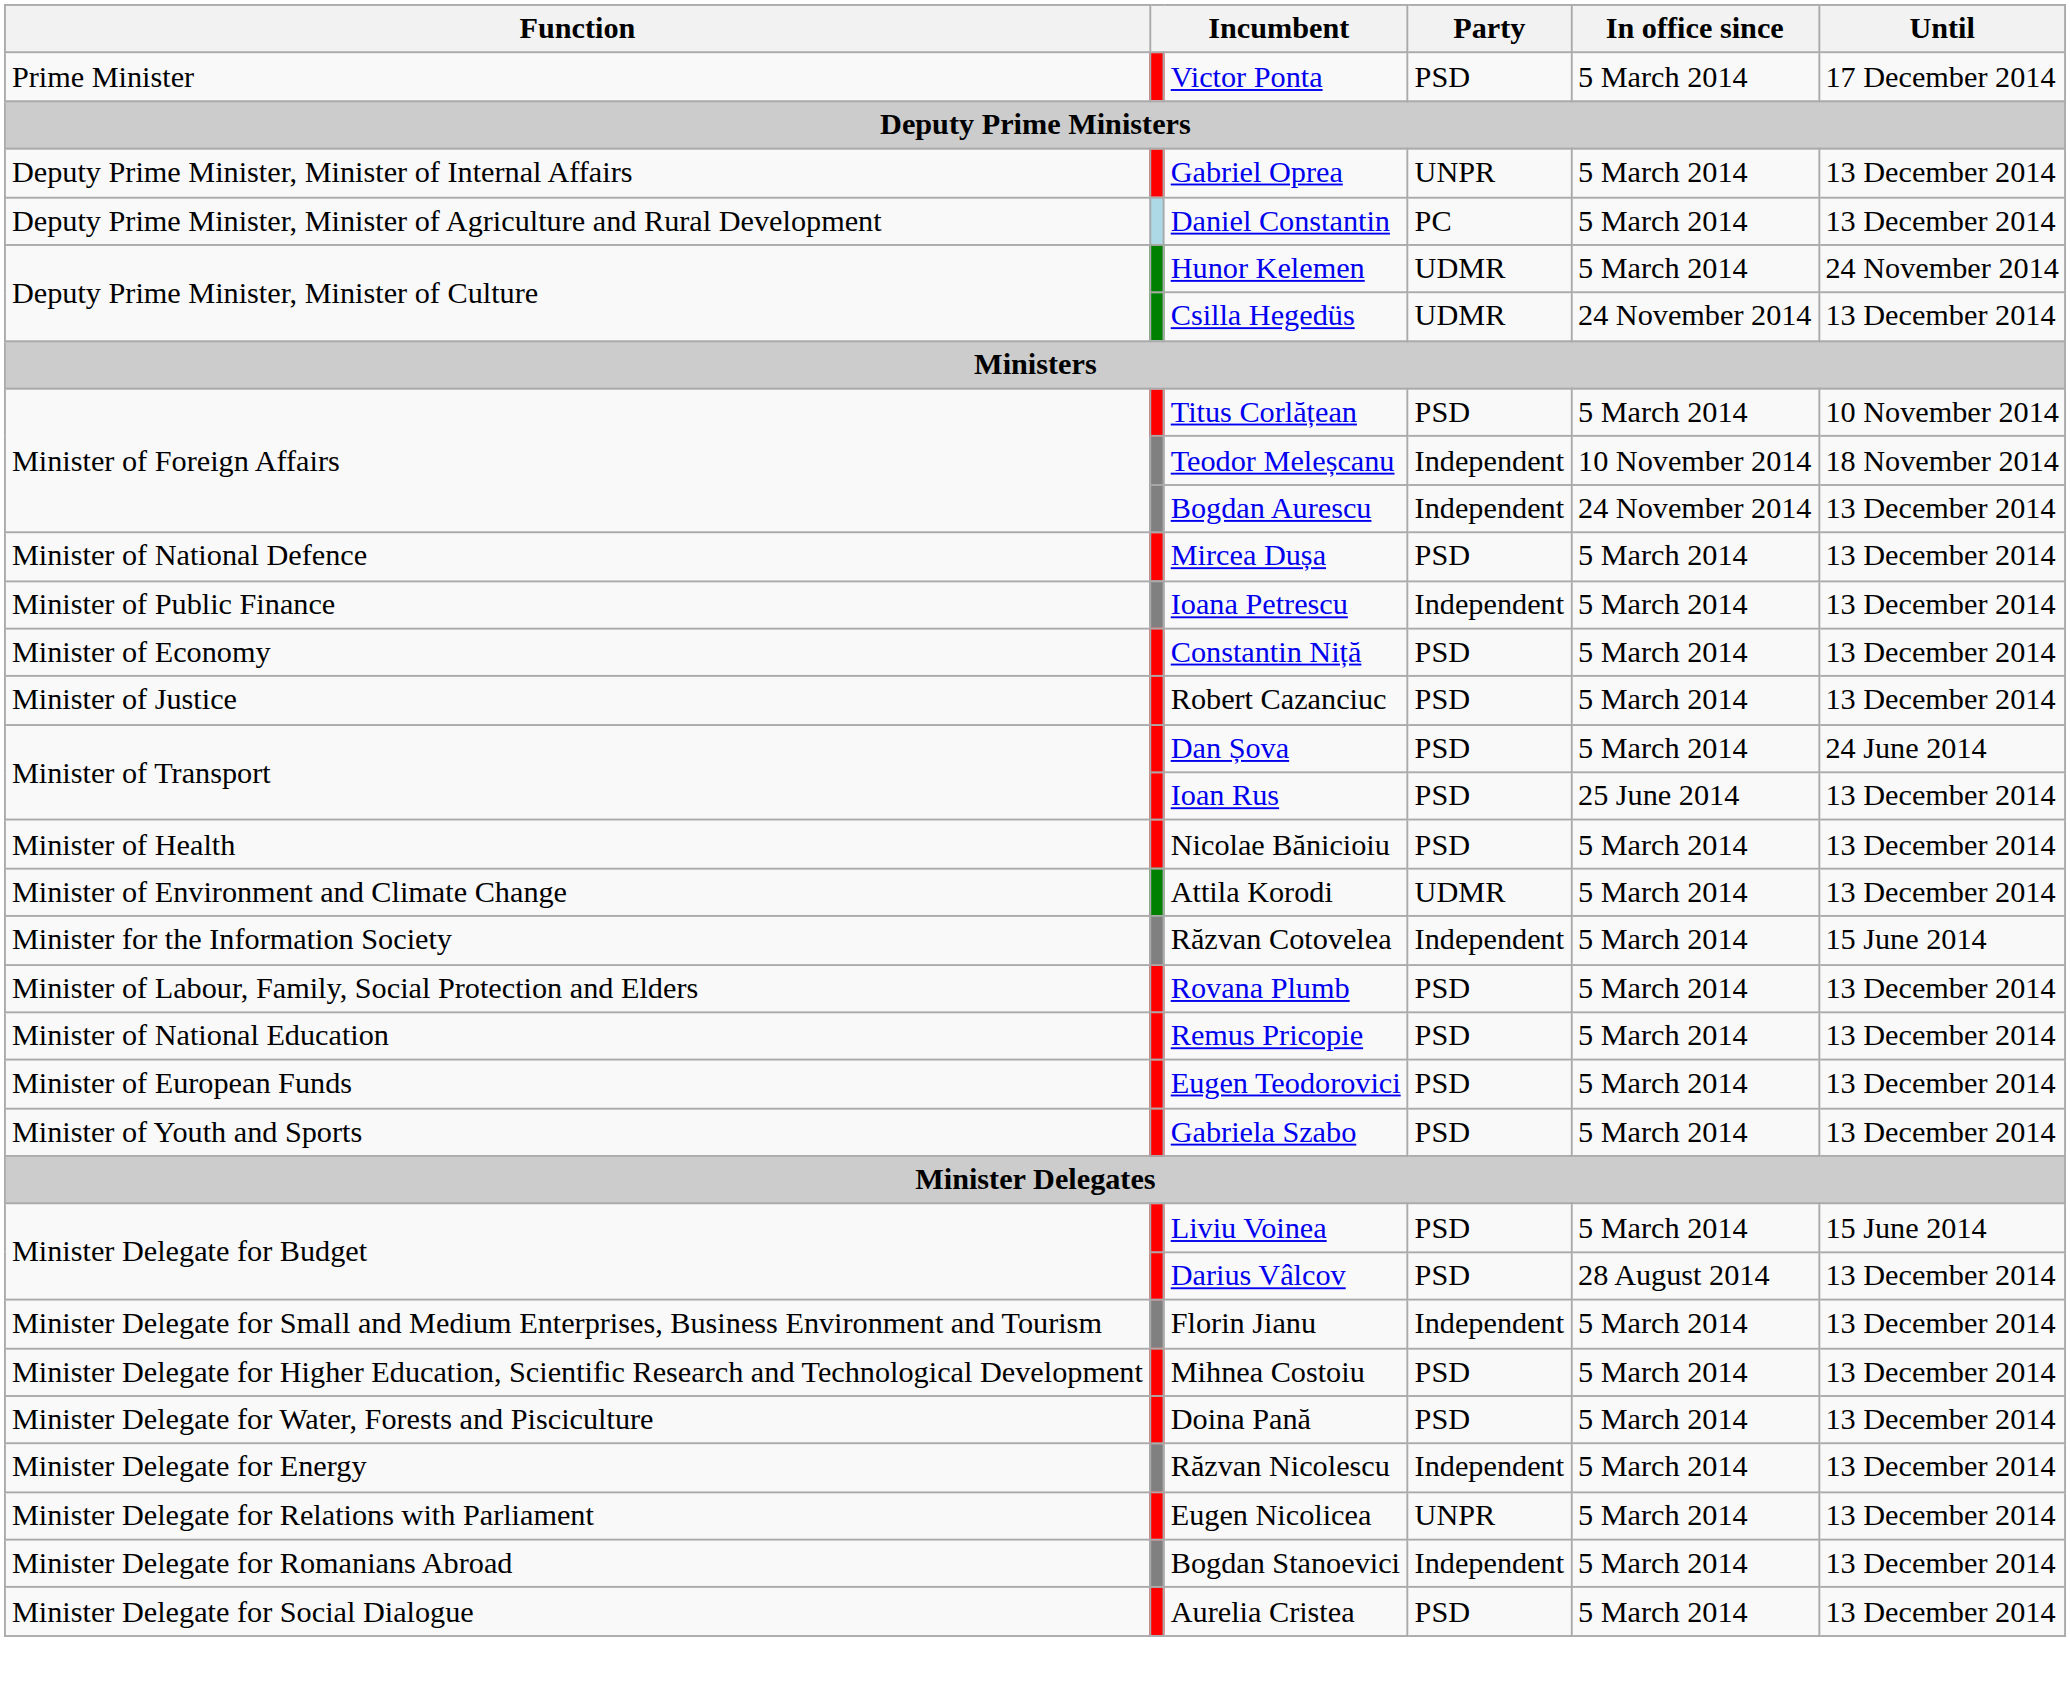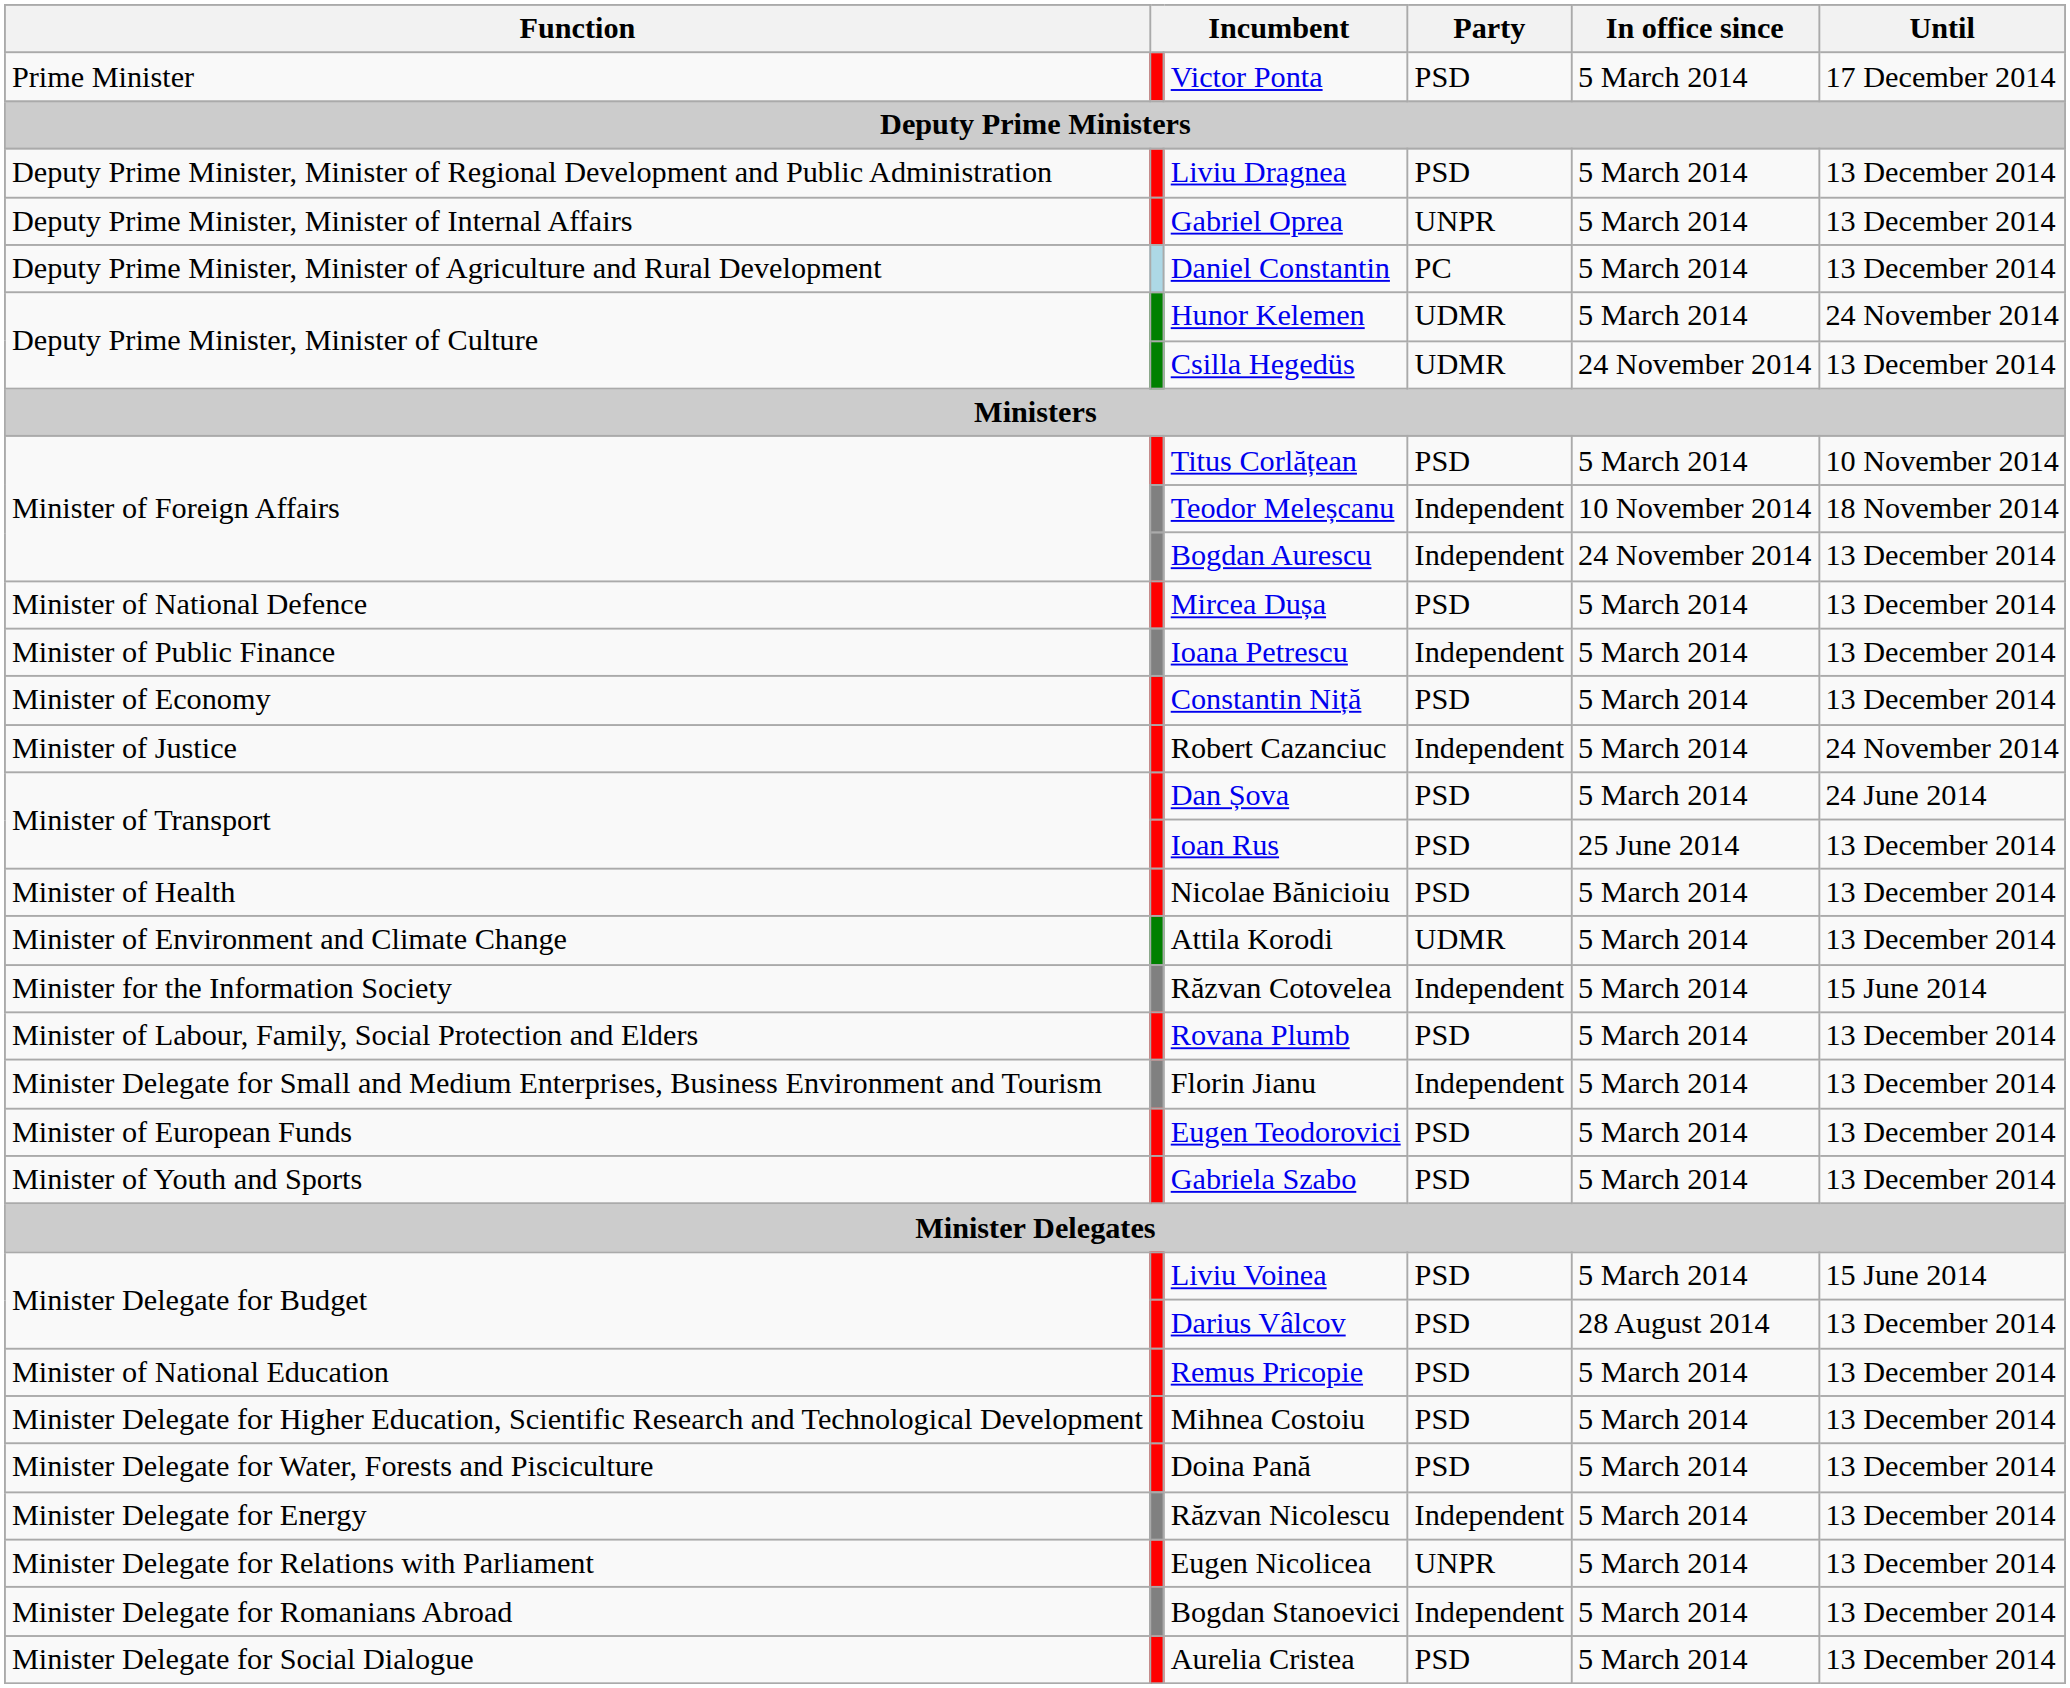 <table class="wikitable">
 <tr>
 <th>Function</th>
 <th colspan="2">Incumbent</th>
 <th>Party</th>
 <th>In office since</th>
 <th>Until</th>
 </tr>
 <tr>
 <td>Prime Minister</td>
 <th style="background-color: red"></th>
 <td><a href='#'>Victor Ponta</a></td>
 <td>PSD</td>
 <td>5 March 2014</td>
 <td>17 December 2014</td>
 </tr>
 <tr>
 <td colspan=6 bgcolor=#CCCCCC align=center><strong>Deputy Prime Ministers</strong></td>
+</tr>
+<tr>
+<td>Deputy Prime Minister, Minister of Regional Development and Public Administration</td>
+<th style="background-color: red"></th>
+<td><a href='#'>Liviu Dragnea</a></td>
+<td>PSD</td>
+<td>5 March 2014</td>
+<td>13 December 2014</td>
 </tr>
 <tr>
 <td>Deputy Prime Minister, Minister of Internal Affairs</td>
 <th style="background-color: red"></th>
 <td><a href='#'>Gabriel Oprea</a></td>
 <td>UNPR</td>
 <td>5 March 2014</td>
 <td>13 December 2014</td>
 </tr>
 <tr>
 <td>Deputy Prime Minister, Minister of Agriculture and Rural Development</td>
 <th style="background-color: lightblue"></th>
 <td><a href='#'>Daniel Constantin</a></td>
 <td>PC</td>
 <td>5 March 2014</td>
 <td>13 December 2014</td>
 </tr>
 <tr>
 <td rowspan=2>Deputy Prime Minister, Minister of Culture</td>
 <th style="background-color: green"></th>
 <td><a href='#'>Hunor Kelemen</a></td>
 <td>UDMR</td>
 <td>5 March 2014</td>
 <td>24 November 2014</td>
 </tr>
 <tr>
 <th style="background-color: green"></th>
 <td><a href='#'>Csilla Hegedüs</a></td>
 <td>UDMR</td>
 <td>24 November 2014</td>
 <td>13 December 2014</td>
 </tr>
 <tr>
 <td colspan=6 bgcolor=#CCCCCC align=center><strong>Ministers</strong></td>
 </tr>
 <tr>
 <td rowspan="3">Minister of Foreign Affairs</td>
 <th style="background-color: red"></th>
 <td><a href='#'>Titus Corlățean</a></td>
 <td>PSD</td>
 <td>5 March 2014</td>
 <td>10 November 2014</td>
 </tr>
 <tr>
 <th style="background-color: gray"></th>
 <td><a href='#'>Teodor Meleșcanu</a></td>
 <td>Independent</td>
 <td>10 November 2014</td>
 <td>18 November 2014</td>
 </tr>
 <tr>
 <th style="background-color: gray"></th>
 <td><a href='#'>Bogdan Aurescu</a></td>
 <td>Independent</td>
 <td>24 November 2014</td>
 <td>13 December 2014</td>
 </tr>
 <tr>
 <td>Minister of National Defence</td>
 <th style="background-color: red"></th>
 <td><a href='#'>Mircea Dușa</a></td>
 <td>PSD</td>
 <td>5 March 2014</td>
 <td>13 December 2014</td>
 </tr>
 <tr>
 <td>Minister of Public Finance</td>
 <th style="background-color: gray"></th>
 <td><a href='#'>Ioana Petrescu</a></td>
 <td>Independent</td>
 <td>5 March 2014</td>
 <td>13 December 2014</td>
 </tr>
 <tr>
 <td>Minister of Economy</td>
 <th style="background-color: red"></th>
 <td><a href='#'>Constantin Niță</a></td>
 <td>PSD</td>
 <td>5 March 2014</td>
 <td>13 December 2014</td>
 </tr>
 <tr>
 <td>Minister of Justice</td>
 <th style="background-color: red"></th>
 <td>Robert Cazanciuc</td>
-<td>PSD</td>
+<td>Independent</td>
 <td>5 March 2014</td>
-<td>13 December 2014</td>
+<td>24 November 2014</td>
 </tr>
 <tr>
 <td rowspan="2">Minister of Transport</td>
 <th style="background-color: red"></th>
 <td><a href='#'>Dan Șova</a></td>
 <td>PSD</td>
 <td>5 March 2014</td>
 <td>24 June 2014</td>
 </tr>
 <tr>
 <th style="background-color: red"></th>
 <td><a href='#'>Ioan Rus</a></td>
 <td>PSD</td>
 <td>25 June 2014</td>
 <td>13 December 2014</td>
 </tr>
 <tr>
 <td>Minister of Health</td>
 <th style="background-color: red"></th>
 <td>Nicolae Bănicioiu</td>
 <td>PSD</td>
 <td>5 March 2014</td>
 <td>13 December 2014</td>
 </tr>
 <tr>
 <td>Minister of Environment and Climate Change</td>
 <th style="background-color: green"></th>
 <td>Attila Korodi</td>
 <td>UDMR</td>
 <td>5 March 2014</td>
 <td>13 December 2014</td>
 </tr>
 <tr>
 <td>Minister for the Information Society</td>
 <th style="background-color: gray"></th>
 <td>Răzvan Cotovelea</td>
 <td>Independent</td>
 <td>5 March 2014</td>
 <td>15 June 2014</td>
 </tr>
 <tr>
 <td>Minister of Labour, Family, Social Protection and Elders</td>
 <th style="background-color: red"></th>
 <td><a href='#'>Rovana Plumb</a></td>
 <td>PSD</td>
 <td>5 March 2014</td>
 <td>13 December 2014</td>
 </tr>
 <tr>
-<td>Minister of National Education</td>
-<th style="background-color: red"></th>
-<td><a href='#'>Remus Pricopie</a></td>
-<td>PSD</td>
+<td>Minister Delegate for Small and Medium Enterprises, Business Environment and Tourism</td>
+<th style="background-color: gray"></th>
+<td>Florin Jianu</td>
+<td>Independent</td>
 <td>5 March 2014</td>
 <td>13 December 2014</td>
 </tr>
 <tr>
 <td>Minister of European Funds</td>
 <th style="background-color: red"></th>
 <td><a href='#'>Eugen Teodorovici</a></td>
 <td>PSD</td>
 <td>5 March 2014</td>
 <td>13 December 2014</td>
 </tr>
 <tr>
 <td>Minister of Youth and Sports</td>
 <th style="background-color: red"></th>
 <td><a href='#'>Gabriela Szabo</a></td>
 <td>PSD</td>
 <td>5 March 2014</td>
 <td>13 December 2014</td>
 </tr>
 <tr>
 <td colspan=6 bgcolor=#CCCCCC align=center><strong>Minister Delegates</strong></td>
 </tr>
 <tr>
 <td rowspan="2">Minister Delegate for Budget</td>
 <th style="background-color: red"></th>
 <td><a href='#'>Liviu Voinea</a></td>
 <td>PSD</td>
 <td>5 March 2014</td>
 <td>15 June 2014</td>
 </tr>
 <tr>
 <th style="background-color: red"></th>
 <td><a href='#'>Darius Vâlcov</a></td>
 <td>PSD</td>
 <td>28 August 2014</td>
 <td>13 December 2014</td>
 </tr>
 <tr>
-<td>Minister Delegate for Small and Medium Enterprises, Business Environment and Tourism</td>
-<th style="background-color: gray"></th>
-<td>Florin Jianu</td>
-<td>Independent</td>
+<td>Minister of National Education</td>
+<th style="background-color: red"></th>
+<td><a href='#'>Remus Pricopie</a></td>
+<td>PSD</td>
 <td>5 March 2014</td>
 <td>13 December 2014</td>
 </tr>
 <tr>
 <td>Minister Delegate for Higher Education, Scientific Research and Technological Development</td>
 <th style="background-color: red"></th>
 <td>Mihnea Costoiu</td>
 <td>PSD</td>
 <td>5 March 2014</td>
 <td>13 December 2014</td>
 </tr>
 <tr>
 <td>Minister Delegate for Water, Forests and Pisciculture</td>
 <th style="background-color: red"></th>
 <td>Doina Pană</td>
 <td>PSD</td>
 <td>5 March 2014</td>
 <td>13 December 2014</td>
 </tr>
 <tr>
 <td>Minister Delegate for Energy</td>
 <th style="background-color: gray"></th>
 <td>Răzvan Nicolescu</td>
 <td>Independent</td>
 <td>5 March 2014</td>
 <td>13 December 2014</td>
 </tr>
 <tr>
 <td>Minister Delegate for Relations with Parliament</td>
 <th style="background-color: red"></th>
 <td>Eugen Nicolicea</td>
 <td>UNPR</td>
 <td>5 March 2014</td>
 <td>13 December 2014</td>
 </tr>
 <tr>
 <td>Minister Delegate for Romanians Abroad</td>
 <th style="background-color: gray"></th>
 <td>Bogdan Stanoevici</td>
 <td>Independent</td>
 <td>5 March 2014</td>
 <td>13 December 2014</td>
 </tr>
 <tr>
 <td>Minister Delegate for Social Dialogue</td>
 <th style="background-color: red"></th>
 <td>Aurelia Cristea</td>
 <td>PSD</td>
 <td>5 March 2014</td>
 <td>13 December 2014</td>
 </tr>
 </table>
